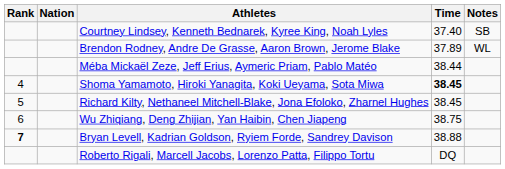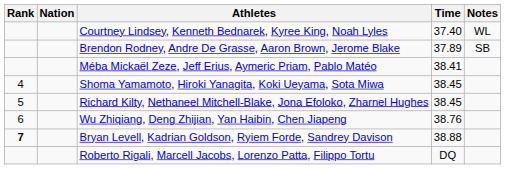 <table class="wikitable sortable" style="text-align:center">
 <tr>
 <th>Rank</th>
 <th>Nation</th>
 <th>Athletes</th>
 <th>Time</th>
 <th>Notes</th>
 </tr>
 <tr>
 <td></td>
 <td align=left></td>
 <td align=left><a href='#'>Courtney Lindsey</a>, <a href='#'>Kenneth Bednarek</a>, <a href='#'>Kyree King</a>, <a href='#'>Noah Lyles</a></td>
 <td>37.40</td>
-<td>SB</td>
+<td>WL</td>
 </tr>
 <tr>
 <td></td>
 <td align=left></td>
 <td align=left><a href='#'>Brendon Rodney</a>, <a href='#'>Andre De Grasse</a>, <a href='#'>Aaron Brown</a>, <a href='#'>Jerome Blake</a></td>
 <td>37.89</td>
-<td>WL</td>
+<td>SB</td>
 </tr>
 <tr>
 <td></td>
 <td align=left></td>
 <td align=left><a href='#'>Méba Mickaël Zeze</a>, <a href='#'>Jeff Erius</a>, <a href='#'>Aymeric Priam</a>, <a href='#'>Pablo Matéo</a></td>
-<td>38.44</td>
+<td>38.41</td>
 <td></td>
 </tr>
 <tr>
 <td>4</td>
 <td align=left></td>
 <td align=left><a href='#'>Shoma Yamamoto</a>, <a href='#'>Hiroki Yanagita</a>, <a href='#'>Koki Ueyama</a>, <a href='#'>Sota Miwa</a></td>
-<td><strong>38.45</strong></td>
+<td>38.45</td>
 <td></td>
 </tr>
 <tr>
 <td>5</td>
 <td align=left></td>
 <td align=left><a href='#'>Richard Kilty</a>, <a href='#'>Nethaneel Mitchell-Blake</a>, <a href='#'>Jona Efoloko</a>, <a href='#'>Zharnel Hughes</a></td>
 <td>38.45</td>
 <td></td>
 </tr>
 <tr>
 <td>6</td>
 <td align=left></td>
 <td align=left><a href='#'>Wu Zhiqiang</a>, <a href='#'>Deng Zhijian</a>, <a href='#'>Yan Haibin</a>, <a href='#'>Chen Jiapeng</a></td>
-<td>38.75</td>
+<td>38.76</td>
 <td></td>
 </tr>
 <tr>
 <td><strong>7</strong></td>
 <td align=left></td>
 <td align=left><a href='#'>Bryan Levell</a>, <a href='#'>Kadrian Goldson</a>, <a href='#'>Ryiem Forde</a>, <a href='#'>Sandrey Davison</a></td>
 <td>38.88</td>
 <td></td>
 </tr>
 <tr>
 <td></td>
 <td align=left></td>
 <td align=left><a href='#'>Roberto Rigali</a>, <a href='#'>Marcell Jacobs</a>, <a href='#'>Lorenzo Patta</a>, <a href='#'>Filippo Tortu</a></td>
 <td>DQ</td>
 <td></td>
 </tr>
 </table>
